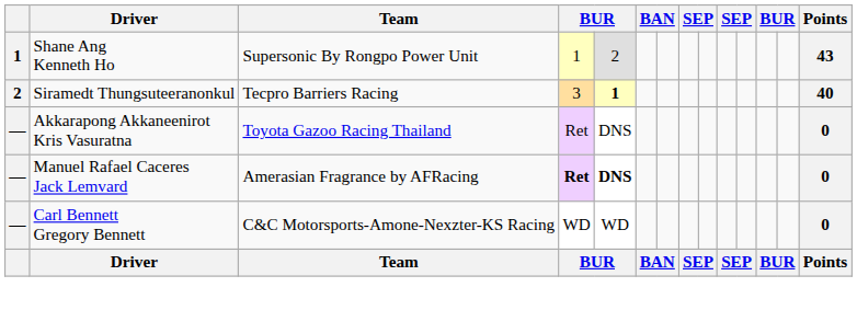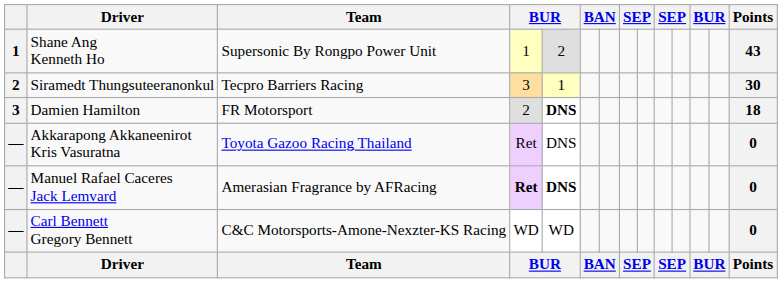 <table class="wikitable" style="font-size: 85%; text-align:center;">
 <tr>
 <th></th>
 <th>Driver</th>
 <th>Team</th>
 <th colspan="2"><a href='#'>BUR</a><br></th>
 <th colspan="2"><a href='#'>BAN</a><br></th>
 <th colspan="2"><a href='#'>SEP</a><br></th>
 <th colspan="2"><a href='#'>SEP</a><br></th>
 <th colspan="2"><a href='#'>BUR</a><br></th>
 <th>Points</th>
 </tr>
 <tr>
 <th>1</th>
 <td align="left"> Shane Ang<br> Kenneth Ho</td>
 <td align="left"> Supersonic By Rongpo Power Unit</td>
 <td style="background:#FFFFBF;">1</td>
 <td style="background:#DFDFDF;">2</td>
 <td></td>
 <td></td>
 <td></td>
 <td></td>
 <td></td>
 <td></td>
 <td></td>
 <td></td>
 <th>43</th>
 </tr>
 <tr>
 <th>2</th>
 <td align="left"> Siramedt Thungsuteeranonkul</td>
 <td align="left"> Tecpro Barriers Racing</td>
 <td style="background:#FFDF9F;">3</td>
-<td style="background:#FFFFBF;"><strong>1</strong></td>
+<td style="background:#FFFFBF;">1</td>
 <td></td>
 <td></td>
 <td></td>
 <td></td>
 <td></td>
 <td></td>
 <td></td>
 <td></td>
-<th>40</th>
+<th>30</th>
+</tr>
+<tr>
+<th>3</th>
+<td align="left"> Damien Hamilton</td>
+<td align="left"> FR Motorsport</td>
+<td style="background:#DFDFDF;">2</td>
+<td style="background:#FFFFFF;"><strong>DNS</strong></td>
+<td></td>
+<td></td>
+<td></td>
+<td></td>
+<td></td>
+<td></td>
+<td></td>
+<td></td>
+<th>18</th>
 </tr>
 <tr>
 <th>—</th>
 <td align="left"> Akkarapong Akkaneenirot<br> Kris Vasuratna</td>
 <td align="left"> <a href='#'>Toyota Gazoo Racing Thailand</a></td>
 <td style="background:#EFCFFF;">Ret</td>
 <td style="background:#FFFFFF;">DNS</td>
 <td></td>
 <td></td>
 <td></td>
 <td></td>
 <td></td>
 <td></td>
 <td></td>
 <td></td>
 <th>0</th>
 </tr>
 <tr>
 <th>—</th>
 <td align="left"> Manuel Rafael Caceres<br> <a href='#'>Jack Lemvard</a></td>
 <td align="left"> Amerasian Fragrance by AFRacing</td>
 <td style="background:#EFCFFF;"><strong>Ret</strong></td>
 <td style="background:#FFFFFF;"><strong>DNS</strong></td>
 <td></td>
 <td></td>
 <td></td>
 <td></td>
 <td></td>
 <td></td>
 <td></td>
 <td></td>
 <th>0</th>
 </tr>
 <tr>
 <th>—</th>
 <td align="left"> <a href='#'>Carl Bennett</a><br> Gregory Bennett</td>
 <td align="left"> C&C Motorsports-Amone-Nexzter-KS Racing</td>
 <td style="background:#FFFFFF;">WD</td>
 <td style="background:#FFFFFF;">WD</td>
 <td></td>
 <td></td>
 <td></td>
 <td></td>
 <td></td>
 <td></td>
 <td></td>
 <td></td>
 <th>0</th>
 </tr>
 <tr>
 <th></th>
 <th>Driver</th>
 <th>Team</th>
 <th colspan="2"><a href='#'>BUR</a><br></th>
 <th colspan="2"><a href='#'>BAN</a><br></th>
 <th colspan="2"><a href='#'>SEP</a><br></th>
 <th colspan="2"><a href='#'>SEP</a><br></th>
 <th colspan="2"><a href='#'>BUR</a><br></th>
 <th>Points</th>
 </tr>
 </table>
